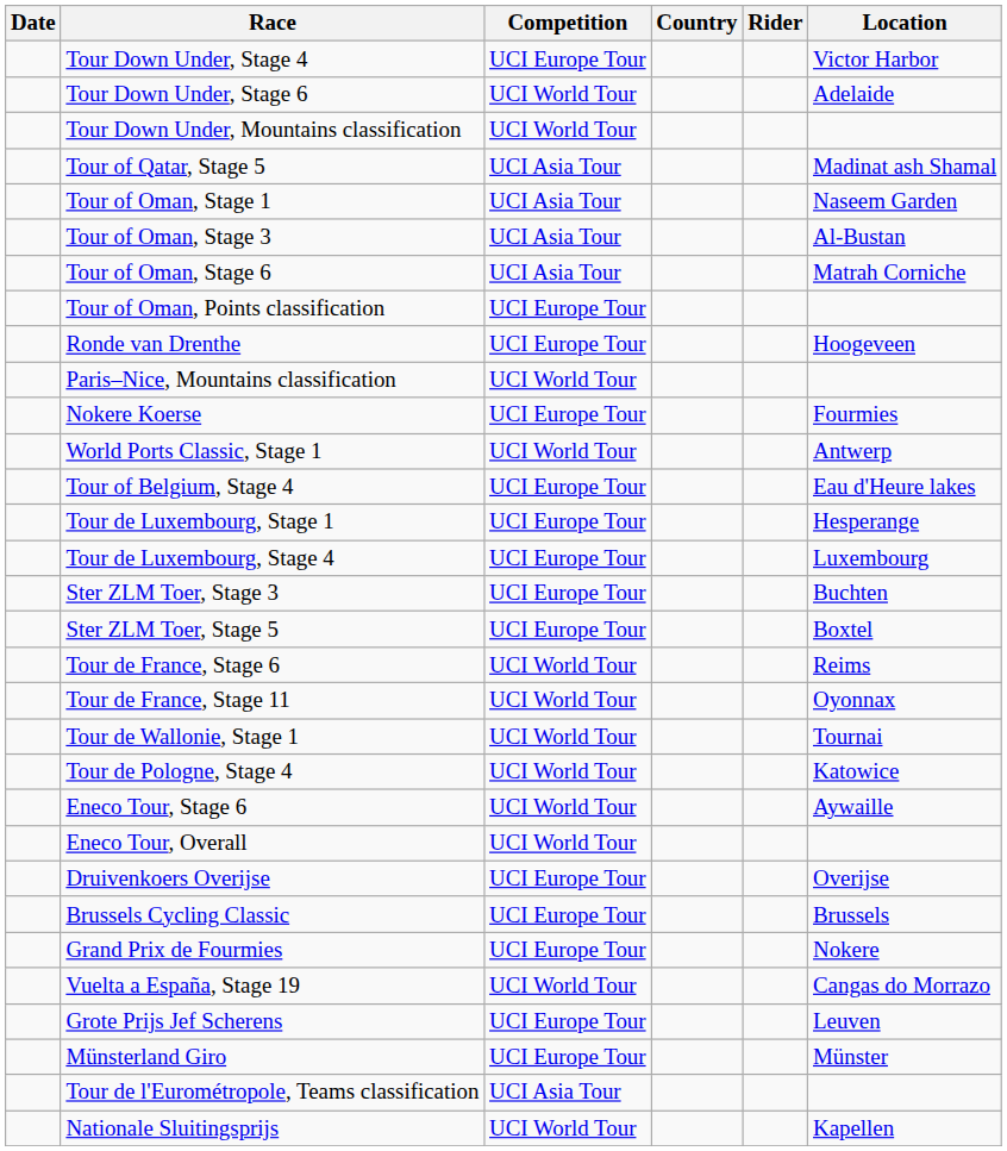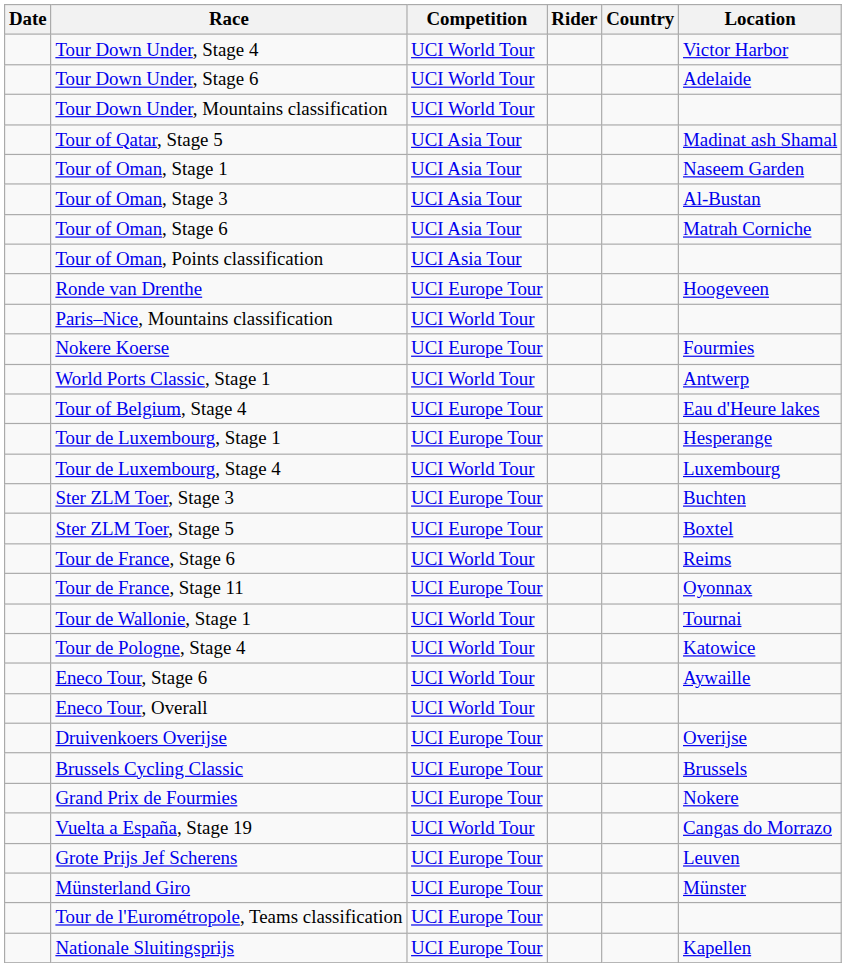 <table class="wikitable sortable">
 <tr>
 <th>Date</th>
 <th>Race</th>
 <th>Competition</th>
+<th>Rider</th>
 <th>Country</th>
-<th>Rider</th>
 <th>Location</th>
 </tr>
 <tr>
 <td></td>
 <td><a href='#'>Tour Down Under</a>, Stage 4</td>
-<td><a href='#'>UCI Europe Tour</a></td>
+<td><a href='#'>UCI World Tour</a></td>
 <td></td>
 <td></td>
 <td><a href='#'>Victor Harbor</a></td>
 </tr>
 <tr>
 <td></td>
 <td><a href='#'>Tour Down Under</a>, Stage 6</td>
 <td><a href='#'>UCI World Tour</a></td>
 <td></td>
 <td></td>
 <td><a href='#'>Adelaide</a></td>
 </tr>
 <tr>
 <td></td>
 <td><a href='#'>Tour Down Under</a>, Mountains classification</td>
 <td><a href='#'>UCI World Tour</a></td>
 <td></td>
 <td></td>
 <td></td>
 </tr>
 <tr>
 <td></td>
 <td><a href='#'>Tour of Qatar</a>, Stage 5</td>
 <td><a href='#'>UCI Asia Tour</a></td>
 <td></td>
 <td></td>
 <td><a href='#'>Madinat ash Shamal</a></td>
 </tr>
 <tr>
 <td></td>
 <td><a href='#'>Tour of Oman</a>, Stage 1</td>
 <td><a href='#'>UCI Asia Tour</a></td>
 <td></td>
 <td></td>
 <td><a href='#'>Naseem Garden</a></td>
 </tr>
 <tr>
 <td></td>
 <td><a href='#'>Tour of Oman</a>, Stage 3</td>
 <td><a href='#'>UCI Asia Tour</a></td>
 <td></td>
 <td></td>
 <td><a href='#'>Al-Bustan</a></td>
 </tr>
 <tr>
 <td></td>
 <td><a href='#'>Tour of Oman</a>, Stage 6</td>
 <td><a href='#'>UCI Asia Tour</a></td>
 <td></td>
 <td></td>
 <td><a href='#'>Matrah Corniche</a></td>
 </tr>
 <tr>
 <td></td>
 <td><a href='#'>Tour of Oman</a>, Points classification</td>
-<td><a href='#'>UCI Europe Tour</a></td>
+<td><a href='#'>UCI Asia Tour</a></td>
 <td></td>
 <td></td>
 <td></td>
 </tr>
 <tr>
 <td></td>
 <td><a href='#'>Ronde van Drenthe</a></td>
 <td><a href='#'>UCI Europe Tour</a></td>
 <td></td>
 <td></td>
 <td><a href='#'>Hoogeveen</a></td>
 </tr>
 <tr>
 <td></td>
 <td><a href='#'>Paris–Nice</a>, Mountains classification</td>
 <td><a href='#'>UCI World Tour</a></td>
 <td></td>
 <td></td>
 <td></td>
 </tr>
 <tr>
 <td></td>
 <td><a href='#'>Nokere Koerse</a></td>
 <td><a href='#'>UCI Europe Tour</a></td>
 <td></td>
 <td></td>
 <td><a href='#'>Fourmies</a></td>
 </tr>
 <tr>
 <td></td>
 <td><a href='#'>World Ports Classic</a>, Stage 1</td>
 <td><a href='#'>UCI World Tour</a></td>
 <td></td>
 <td></td>
 <td><a href='#'>Antwerp</a></td>
 </tr>
 <tr>
 <td></td>
 <td><a href='#'>Tour of Belgium</a>, Stage 4</td>
 <td><a href='#'>UCI Europe Tour</a></td>
 <td></td>
 <td></td>
 <td><a href='#'>Eau d'Heure lakes</a></td>
 </tr>
 <tr>
 <td></td>
 <td><a href='#'>Tour de Luxembourg</a>, Stage 1</td>
 <td><a href='#'>UCI Europe Tour</a></td>
 <td></td>
 <td></td>
 <td><a href='#'>Hesperange</a></td>
 </tr>
 <tr>
 <td></td>
 <td><a href='#'>Tour de Luxembourg</a>, Stage 4</td>
-<td><a href='#'>UCI Europe Tour</a></td>
+<td><a href='#'>UCI World Tour</a></td>
 <td></td>
 <td></td>
 <td><a href='#'>Luxembourg</a></td>
 </tr>
 <tr>
 <td></td>
 <td><a href='#'>Ster ZLM Toer</a>, Stage 3</td>
 <td><a href='#'>UCI Europe Tour</a></td>
 <td></td>
 <td></td>
 <td><a href='#'>Buchten</a></td>
 </tr>
 <tr>
 <td></td>
 <td><a href='#'>Ster ZLM Toer</a>, Stage 5</td>
 <td><a href='#'>UCI Europe Tour</a></td>
 <td></td>
 <td></td>
 <td><a href='#'>Boxtel</a></td>
 </tr>
 <tr>
 <td></td>
 <td><a href='#'>Tour de France</a>, Stage 6</td>
 <td><a href='#'>UCI World Tour</a></td>
 <td></td>
 <td></td>
 <td><a href='#'>Reims</a></td>
 </tr>
 <tr>
 <td></td>
 <td><a href='#'>Tour de France</a>, Stage 11</td>
-<td><a href='#'>UCI World Tour</a></td>
+<td><a href='#'>UCI Europe Tour</a></td>
 <td></td>
 <td></td>
 <td><a href='#'>Oyonnax</a></td>
 </tr>
 <tr>
 <td></td>
 <td><a href='#'>Tour de Wallonie</a>, Stage 1</td>
 <td><a href='#'>UCI World Tour</a></td>
 <td></td>
 <td></td>
 <td><a href='#'>Tournai</a></td>
 </tr>
 <tr>
 <td></td>
 <td><a href='#'>Tour de Pologne</a>, Stage 4</td>
 <td><a href='#'>UCI World Tour</a></td>
 <td></td>
 <td></td>
 <td><a href='#'>Katowice</a></td>
 </tr>
 <tr>
 <td></td>
 <td><a href='#'>Eneco Tour</a>, Stage 6</td>
 <td><a href='#'>UCI World Tour</a></td>
 <td></td>
 <td></td>
 <td><a href='#'>Aywaille</a></td>
 </tr>
 <tr>
 <td></td>
 <td><a href='#'>Eneco Tour</a>, Overall</td>
 <td><a href='#'>UCI World Tour</a></td>
+<td></td>
 <td><br></td>
-<td></td>
 <td></td>
 </tr>
 <tr>
 <td></td>
 <td><a href='#'>Druivenkoers Overijse</a></td>
 <td><a href='#'>UCI Europe Tour</a></td>
 <td></td>
 <td></td>
 <td><a href='#'>Overijse</a></td>
 </tr>
 <tr>
 <td></td>
 <td><a href='#'>Brussels Cycling Classic</a></td>
 <td><a href='#'>UCI Europe Tour</a></td>
 <td></td>
 <td></td>
 <td><a href='#'>Brussels</a></td>
 </tr>
 <tr>
 <td></td>
 <td><a href='#'>Grand Prix de Fourmies</a></td>
 <td><a href='#'>UCI Europe Tour</a></td>
 <td></td>
 <td></td>
 <td><a href='#'>Nokere</a></td>
 </tr>
 <tr>
 <td></td>
 <td><a href='#'>Vuelta a España</a>, Stage 19</td>
 <td><a href='#'>UCI World Tour</a></td>
 <td></td>
 <td></td>
 <td><a href='#'>Cangas do Morrazo</a></td>
 </tr>
 <tr>
 <td></td>
 <td><a href='#'>Grote Prijs Jef Scherens</a></td>
 <td><a href='#'>UCI Europe Tour</a></td>
 <td></td>
 <td></td>
 <td><a href='#'>Leuven</a></td>
 </tr>
 <tr>
 <td></td>
 <td><a href='#'>Münsterland Giro</a></td>
 <td><a href='#'>UCI Europe Tour</a></td>
 <td></td>
 <td></td>
 <td><a href='#'>Münster</a></td>
 </tr>
 <tr>
 <td></td>
 <td><a href='#'>Tour de l'Eurométropole</a>, Teams classification</td>
-<td><a href='#'>UCI Asia Tour</a></td>
+<td><a href='#'>UCI Europe Tour</a></td>
+<td align="center"></td>
 <td></td>
-<td align="center"></td>
 <td></td>
 </tr>
 <tr>
 <td></td>
 <td><a href='#'>Nationale Sluitingsprijs</a></td>
-<td><a href='#'>UCI World Tour</a></td>
+<td><a href='#'>UCI Europe Tour</a></td>
 <td></td>
 <td></td>
 <td><a href='#'>Kapellen</a></td>
 </tr>
 </table>
